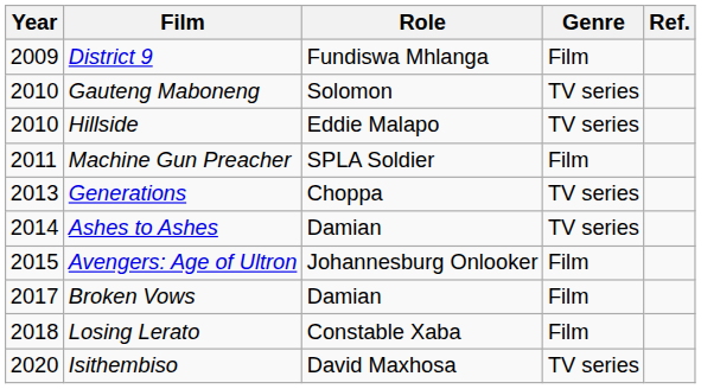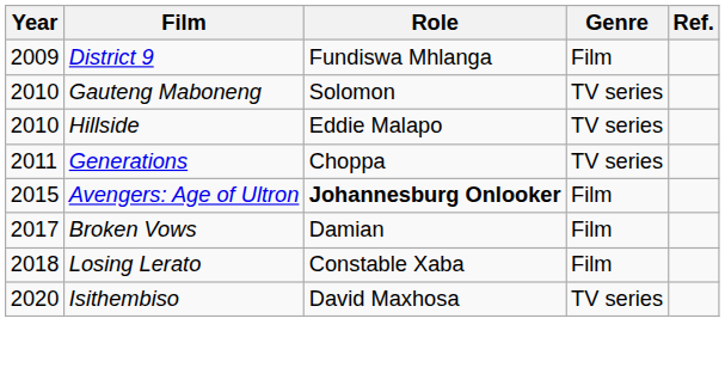 <table class="wikitable">
 <tr>
 <th>Year</th>
 <th>Film</th>
 <th>Role</th>
 <th>Genre</th>
 <th>Ref.</th>
 </tr>
 <tr>
 <td>2009</td>
 <td><em><a href='#'>District 9</a></em></td>
 <td>Fundiswa Mhlanga</td>
 <td>Film</td>
 <td></td>
 </tr>
 <tr>
 <td>2010</td>
 <td><em>Gauteng Maboneng</em></td>
 <td>Solomon</td>
 <td>TV series</td>
 <td></td>
 </tr>
 <tr>
 <td>2010</td>
 <td><em>Hillside</em></td>
 <td>Eddie Malapo</td>
 <td>TV series</td>
 <td></td>
 </tr>
 <tr>
 <td>2011</td>
-<td><em>Machine Gun Preacher</em></td>
-<td>SPLA Soldier</td>
-<td>Film</td>
-<td></td>
-</tr>
-<tr>
-<td>2013</td>
 <td><em><a href='#'>Generations</a></em></td>
 <td>Choppa</td>
 <td>TV series</td>
 <td></td>
 </tr>
 <tr>
-<td>2014</td>
-<td><em><a href='#'>Ashes to Ashes</a></em></td>
-<td>Damian</td>
-<td>TV series</td>
-<td></td>
-</tr>
-<tr>
 <td>2015</td>
 <td><em><a href='#'>Avengers: Age of Ultron</a></em></td>
-<td>Johannesburg Onlooker</td>
+<td><strong>Johannesburg Onlooker</strong></td>
 <td>Film</td>
 <td></td>
 </tr>
 <tr>
 <td>2017</td>
 <td><em>Broken Vows</em></td>
 <td>Damian</td>
 <td>Film</td>
 <td></td>
 </tr>
 <tr>
 <td>2018</td>
 <td><em>Losing Lerato</em></td>
 <td>Constable Xaba</td>
 <td>Film</td>
 <td></td>
 </tr>
 <tr>
 <td>2020</td>
 <td><em>Isithembiso</em></td>
 <td>David Maxhosa</td>
 <td>TV series</td>
 <td></td>
 </tr>
 </table>
